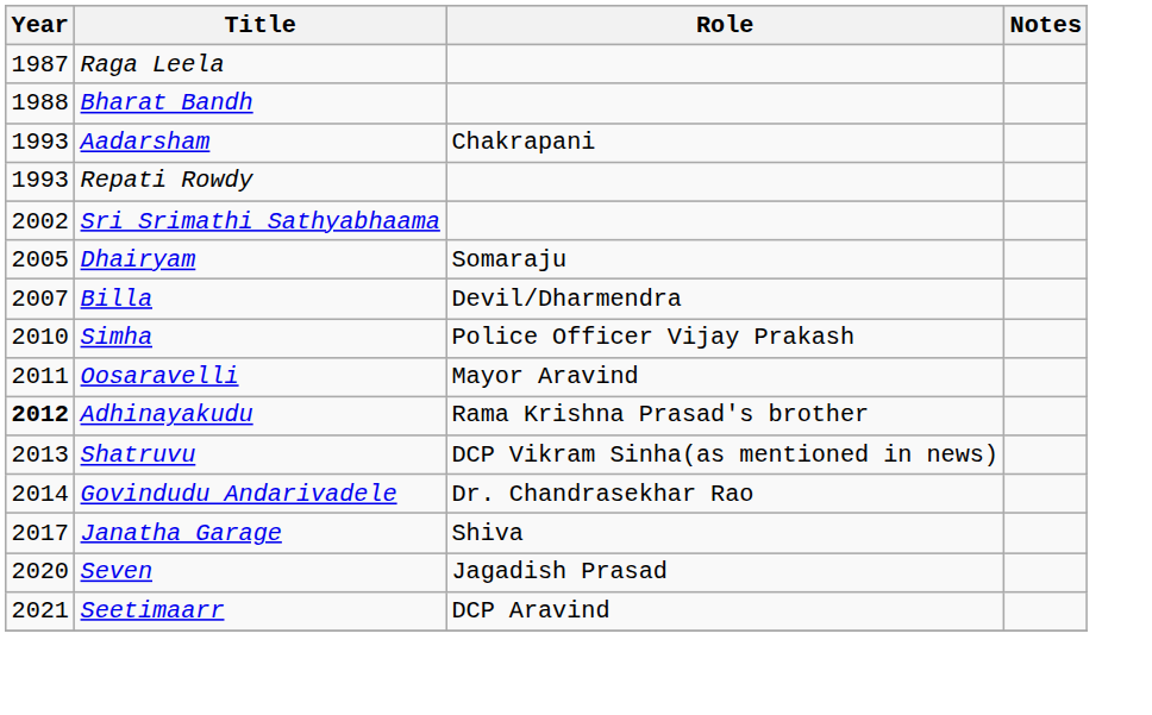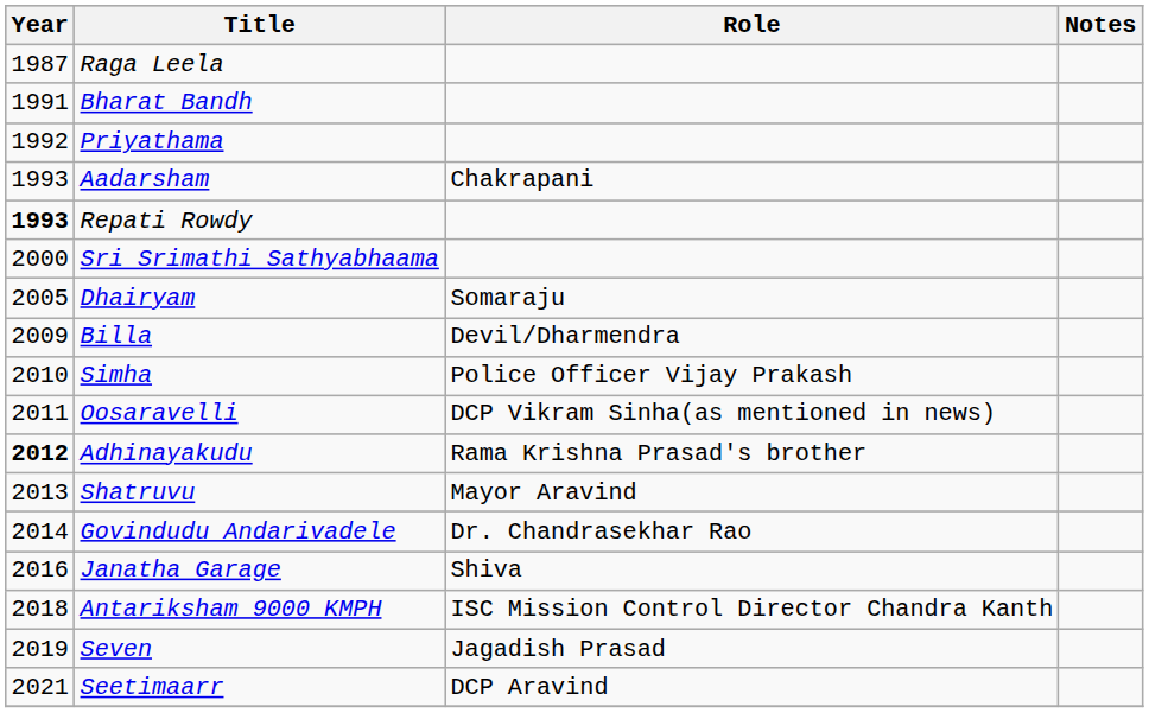 <table class="wikitable">
 <tr style="background:#ccc; text-align:center;">
 <th scope="col">Year</th>
 <th scope="col">Title</th>
 <th scope="col">Role</th>
 <th scope="col" class="unsortable">Notes</th>
 </tr>
 <tr>
 <td>1987</td>
 <td><em>Raga Leela</em></td>
 <td></td>
 <td></td>
 </tr>
 <tr>
-<td rowspan="1">1988</td>
+<td rowspan="1">1991</td>
 <td><em><a href='#'>Bharat Bandh</a></em></td>
+<td></td>
+<td></td>
+</tr>
+<tr>
+<td rowspan="1">1992</td>
+<td><em><a href='#'>Priyathama</a></em></td>
 <td></td>
 <td></td>
 </tr>
 <tr>
 <td rowspan="1">1993</td>
 <td><em><a href='#'>Aadarsham</a></em></td>
 <td>Chakrapani</td>
 <td></td>
 </tr>
 <tr>
-<td>1993</td>
+<td><strong>1993</strong></td>
 <td><em>Repati Rowdy</em></td>
 <td></td>
 <td></td>
 </tr>
 <tr>
-<td rowspan="1">2002</td>
+<td rowspan="1">2000</td>
 <td><em><a href='#'>Sri Srimathi Sathyabhaama</a></em></td>
 <td></td>
 <td></td>
 </tr>
 <tr>
 <td rowspan="1">2005</td>
 <td><em><a href='#'>Dhairyam</a></em></td>
 <td>Somaraju</td>
 <td></td>
 </tr>
 <tr>
-<td rowspan="1">2007</td>
+<td rowspan="1">2009</td>
 <td><em><a href='#'>Billa</a></em></td>
 <td>Devil/Dharmendra</td>
 <td></td>
 </tr>
 <tr>
 <td rowspan="1">2010</td>
 <td><em><a href='#'>Simha</a></em></td>
 <td>Police Officer Vijay Prakash</td>
 <td></td>
 </tr>
 <tr>
 <td rowspan="1">2011</td>
 <td><em><a href='#'>Oosaravelli</a></em></td>
-<td>Mayor Aravind</td>
+<td>DCP Vikram Sinha(as mentioned in news)</td>
 <td></td>
 </tr>
 <tr>
 <td rowspan="1"><strong>2012</strong></td>
 <td><em><a href='#'>Adhinayakudu</a></em></td>
 <td>Rama Krishna Prasad's brother</td>
 <td></td>
 </tr>
 <tr>
 <td rowspan="1">2013</td>
 <td><em><a href='#'>Shatruvu</a></em></td>
-<td>DCP Vikram Sinha(as mentioned in news)</td>
+<td>Mayor Aravind</td>
 <td></td>
 </tr>
 <tr>
 <td rowspan="1">2014</td>
 <td><em><a href='#'>Govindudu Andarivadele</a></em></td>
 <td>Dr. Chandrasekhar Rao</td>
 <td></td>
 </tr>
 <tr>
-<td rowspan="1">2017</td>
+<td rowspan="1">2016</td>
 <td><em><a href='#'>Janatha Garage</a></em></td>
 <td>Shiva</td>
 <td></td>
 </tr>
 <tr>
-<td rowspan="1">2020</td>
+<td rowspan="1">2018</td>
+<td><em><a href='#'>Antariksham 9000 KMPH</a></em></td>
+<td>ISC Mission Control Director Chandra Kanth</td>
+<td></td>
+</tr>
+<tr>
+<td rowspan="1">2019</td>
 <td><em><a href='#'>Seven</a></em></td>
 <td>Jagadish Prasad</td>
 <td></td>
 </tr>
 <tr>
 <td rowspan="1">2021</td>
 <td><em><a href='#'>Seetimaarr</a></em></td>
 <td>DCP Aravind</td>
 <td></td>
 </tr>
 <tr>
 </tr>
 </table>
